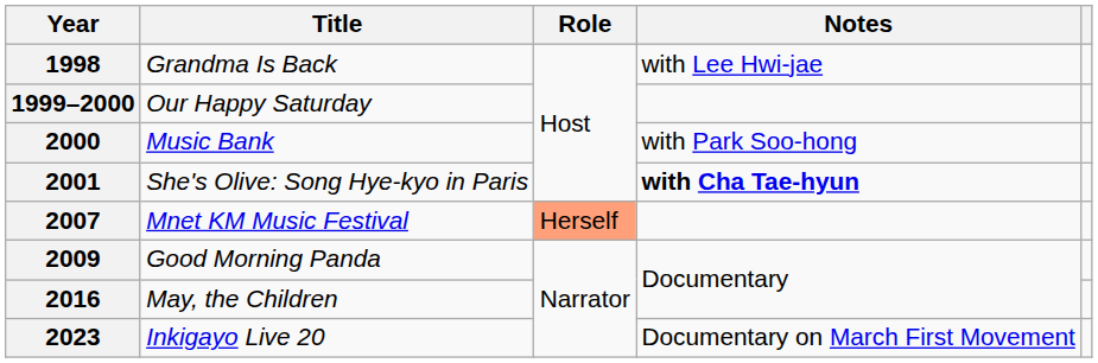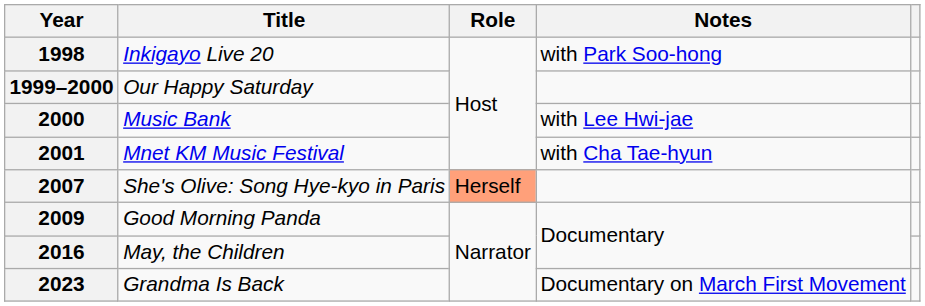 <table class="wikitable plainrowheaders sortable">
 <tr>
 <th scope="col">Year</th>
 <th scope="col">Title</th>
 <th scope="col">Role</th>
 <th scope="col">Notes</th>
 <th scope="col" class="unsortable"></th>
 </tr>
 <tr>
 <th scope="row">1998</th>
-<td><em>Grandma Is Back</em></td>
+<td><em><a href='#'>Inkigayo</a> Live 20</em></td>
 <td rowspan="4">Host</td>
-<td>with <a href='#'>Lee Hwi-jae</a></td>
+<td>with <a href='#'>Park Soo-hong</a></td>
 <td style="text-align:center"></td>
 </tr>
 <tr>
 <th scope="row">1999–2000</th>
 <td><em>Our Happy Saturday</em></td>
 <td></td>
 <td style="text-align:center"></td>
 </tr>
 <tr>
 <th scope="row">2000</th>
 <td><em><a href='#'>Music Bank</a></em></td>
-<td>with <a href='#'>Park Soo-hong</a></td>
+<td>with <a href='#'>Lee Hwi-jae</a></td>
 <td style="text-align:center"></td>
 </tr>
 <tr>
 <th scope="row">2001</th>
-<td><em>She's Olive: Song Hye-kyo in Paris</em></td>
-<td><strong>with <a href='#'>Cha Tae-hyun</a></strong></td>
+<td><em><a href='#'>Mnet KM Music Festival</a></em></td>
+<td>with <a href='#'>Cha Tae-hyun</a></td>
 <td style="text-align:center"></td>
 </tr>
 <tr>
 <th scope="row">2007</th>
-<td><em><a href='#'>Mnet KM Music Festival</a></em></td>
+<td><em>She's Olive: Song Hye-kyo in Paris</em></td>
 <td style="background: lightsalmon;">Herself</td>
 <td></td>
 <td style="text-align:center"></td>
 </tr>
 <tr>
 <th scope="row">2009</th>
 <td><em>Good Morning Panda</em></td>
 <td rowspan="3">Narrator</td>
 <td rowspan="2">Documentary</td>
 <td style="text-align:center"></td>
 </tr>
 <tr>
 <th scope="row">2016</th>
 <td><em>May, the Children</em></td>
 <td style="text-align:center"></td>
 </tr>
 <tr>
 <th scope="row">2023</th>
-<td><em><a href='#'>Inkigayo</a> Live 20</em></td>
+<td><em>Grandma Is Back</em></td>
 <td>Documentary on <a href='#'>March First Movement</a></td>
 <td style="text-align:center"></td>
 </tr>
 </table>
